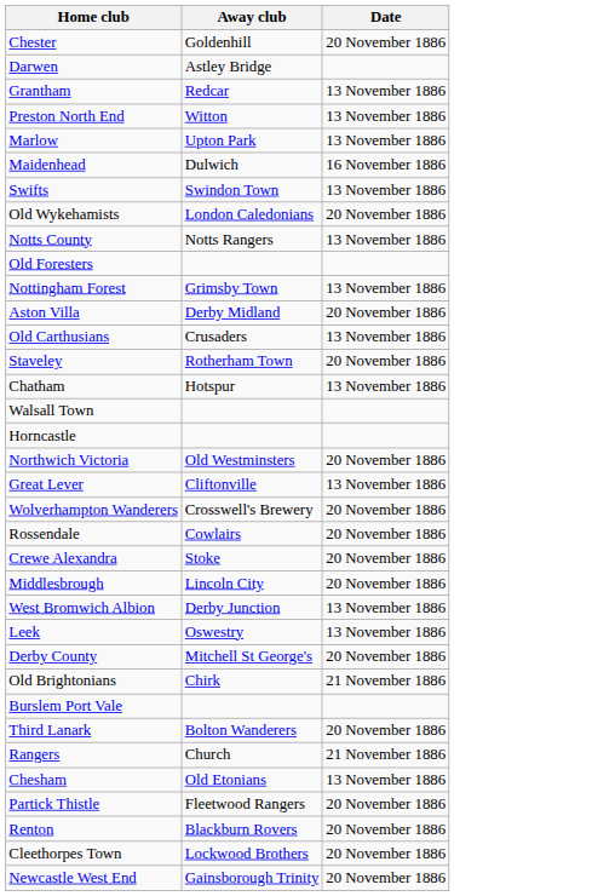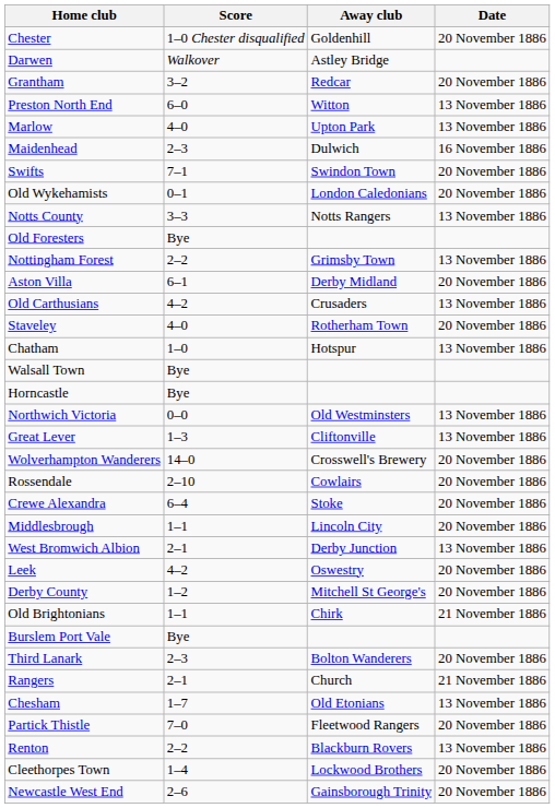 <table class="wikitable">
 <tr>
 <th>Home club</th>
+<th>Score</th>
 <th>Away club</th>
 <th>Date</th>
 </tr>
 <tr>
 <td><a href='#'>Chester</a></td>
+<td>1–0 <em>Chester disqualified</em></td>
 <td>Goldenhill</td>
 <td>20 November 1886</td>
 </tr>
 <tr>
 <td><a href='#'>Darwen</a></td>
+<td><em>Walkover</em></td>
 <td>Astley Bridge</td>
 <td></td>
 </tr>
 <tr>
 <td><a href='#'>Grantham</a></td>
+<td>3–2</td>
 <td><a href='#'>Redcar</a></td>
-<td>13 November 1886</td>
+<td>20 November 1886</td>
 </tr>
 <tr>
 <td><a href='#'>Preston North End</a></td>
+<td>6–0</td>
 <td><a href='#'>Witton</a></td>
 <td>13 November 1886</td>
 </tr>
 <tr>
 <td><a href='#'>Marlow</a></td>
+<td>4–0</td>
 <td><a href='#'>Upton Park</a></td>
 <td>13 November 1886</td>
 </tr>
 <tr>
 <td><a href='#'>Maidenhead</a></td>
+<td>2–3</td>
 <td>Dulwich</td>
 <td>16 November 1886</td>
 </tr>
 <tr>
 <td><a href='#'>Swifts</a></td>
+<td>7–1</td>
 <td><a href='#'>Swindon Town</a></td>
-<td>13 November 1886</td>
+<td>20 November 1886</td>
 </tr>
 <tr>
 <td>Old Wykehamists</td>
+<td>0–1</td>
 <td><a href='#'>London Caledonians</a></td>
 <td>20 November 1886</td>
 </tr>
 <tr>
 <td><a href='#'>Notts County</a></td>
+<td>3–3</td>
 <td>Notts Rangers</td>
 <td>13 November 1886</td>
 </tr>
 <tr>
 <td><a href='#'>Old Foresters</a></td>
+<td>Bye</td>
 <td></td>
 <td></td>
 </tr>
 <tr>
 <td><a href='#'>Nottingham Forest</a></td>
+<td>2–2</td>
 <td><a href='#'>Grimsby Town</a></td>
 <td>13 November 1886</td>
 </tr>
 <tr>
 <td><a href='#'>Aston Villa</a></td>
+<td>6–1</td>
 <td><a href='#'>Derby Midland</a></td>
 <td>20 November 1886</td>
 </tr>
 <tr>
 <td><a href='#'>Old Carthusians</a></td>
+<td>4–2</td>
 <td>Crusaders</td>
 <td>13 November 1886</td>
 </tr>
 <tr>
 <td><a href='#'>Staveley</a></td>
+<td>4–0</td>
 <td><a href='#'>Rotherham Town</a></td>
 <td>20 November 1886</td>
 </tr>
 <tr>
 <td>Chatham</td>
+<td>1–0</td>
 <td>Hotspur</td>
 <td>13 November 1886</td>
 </tr>
 <tr>
 <td>Walsall Town</td>
+<td>Bye</td>
 <td></td>
 <td></td>
 </tr>
 <tr>
 <td>Horncastle</td>
+<td>Bye</td>
 <td></td>
 <td></td>
 </tr>
 <tr>
 <td><a href='#'>Northwich Victoria</a></td>
+<td>0–0</td>
 <td><a href='#'>Old Westminsters</a></td>
-<td>20 November 1886</td>
+<td>13 November 1886</td>
 </tr>
 <tr>
 <td><a href='#'>Great Lever</a></td>
+<td>1–3</td>
 <td><a href='#'>Cliftonville</a> </td>
 <td>13 November 1886</td>
 </tr>
 <tr>
 <td><a href='#'>Wolverhampton Wanderers</a></td>
+<td>14–0</td>
 <td>Crosswell's Brewery</td>
 <td>20 November 1886</td>
 </tr>
 <tr>
 <td>Rossendale</td>
+<td>2–10</td>
 <td><a href='#'>Cowlairs</a> </td>
 <td>20 November 1886</td>
 </tr>
 <tr>
 <td><a href='#'>Crewe Alexandra</a></td>
+<td>6–4</td>
 <td><a href='#'>Stoke</a></td>
 <td>20 November 1886</td>
 </tr>
 <tr>
 <td><a href='#'>Middlesbrough</a></td>
+<td>1–1</td>
 <td><a href='#'>Lincoln City</a></td>
 <td>20 November 1886</td>
 </tr>
 <tr>
 <td><a href='#'>West Bromwich Albion</a></td>
+<td>2–1</td>
 <td><a href='#'>Derby Junction</a></td>
 <td>13 November 1886</td>
 </tr>
 <tr>
 <td><a href='#'>Leek</a></td>
+<td>4–2</td>
 <td><a href='#'>Oswestry</a></td>
-<td>13 November 1886</td>
+<td>20 November 1886</td>
 </tr>
 <tr>
 <td><a href='#'>Derby County</a></td>
+<td>1–2</td>
 <td><a href='#'>Mitchell St George's</a></td>
 <td>20 November 1886</td>
 </tr>
 <tr>
 <td>Old Brightonians</td>
+<td>1–1</td>
 <td><a href='#'>Chirk</a> </td>
 <td>21 November 1886</td>
 </tr>
 <tr>
 <td><a href='#'>Burslem Port Vale</a></td>
+<td>Bye</td>
 <td></td>
 <td></td>
 </tr>
 <tr>
 <td><a href='#'>Third Lanark</a> </td>
+<td>2–3</td>
 <td><a href='#'>Bolton Wanderers</a></td>
 <td>20 November 1886</td>
 </tr>
 <tr>
 <td><a href='#'>Rangers</a> </td>
+<td>2–1</td>
 <td>Church</td>
 <td>21 November 1886</td>
 </tr>
 <tr>
 <td><a href='#'>Chesham</a></td>
+<td>1–7</td>
 <td><a href='#'>Old Etonians</a></td>
 <td>13 November 1886</td>
 </tr>
 <tr>
 <td><a href='#'>Partick Thistle</a> </td>
+<td>7–0</td>
 <td>Fleetwood Rangers</td>
 <td>20 November 1886</td>
 </tr>
 <tr>
 <td><a href='#'>Renton</a> </td>
+<td>2–2</td>
 <td><a href='#'>Blackburn Rovers</a></td>
-<td>20 November 1886</td>
+<td>13 November 1886</td>
 </tr>
 <tr>
 <td>Cleethorpes Town</td>
+<td>1–4</td>
 <td><a href='#'>Lockwood Brothers</a></td>
 <td>20 November 1886</td>
 </tr>
 <tr>
 <td><a href='#'>Newcastle West End</a></td>
+<td>2–6</td>
 <td><a href='#'>Gainsborough Trinity</a></td>
 <td>20 November 1886</td>
 </tr>
 </table>
